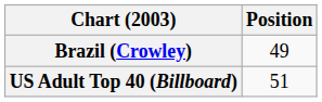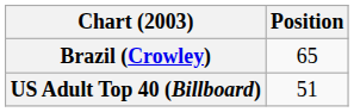 <table class="wikitable plainrowheaders">
 <tr>
 <th>Chart (2003)</th>
 <th>Position</th>
 </tr>
 <tr>
 <th scope="row">Brazil (<a href='#'>Crowley</a>)</th>
-<td style="text-align:center;">49</td>
+<td style="text-align:center;">65</td>
 </tr>
 <tr>
 <th scope="row">US Adult Top 40 (<em>Billboard</em>)</th>
 <td style="text-align:center;">51</td>
 </tr>
 </table>
